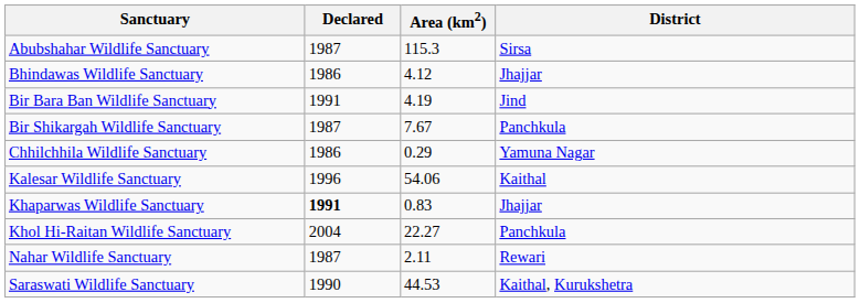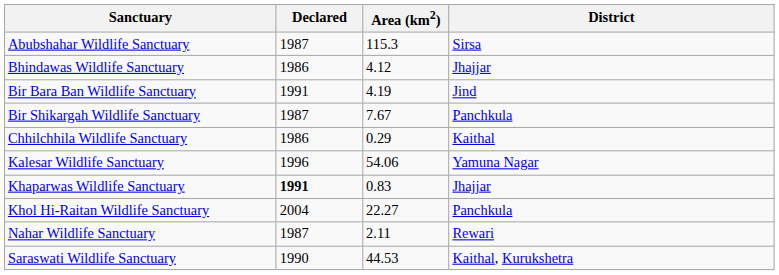 <table class="wikitable sortable defaultcenter col1left col4left" style="font-size: 85%">
 <tr>
 <th scope="col" style="width: 250px;">Sanctuary</th>
 <th scope="col" style="width: 75px;">Declared</th>
 <th scope="col" style="width: 75px;">Area (km<sup>2</sup>)</th>
 <th scope="col" style="width: 300px;">District</th>
 </tr>
 <tr>
 <td><a href='#'>Abubshahar Wildlife Sanctuary</a></td>
 <td>1987</td>
 <td>115.3</td>
 <td><a href='#'>Sirsa</a></td>
 </tr>
 <tr>
 <td><a href='#'>Bhindawas Wildlife Sanctuary</a></td>
 <td>1986</td>
 <td>4.12</td>
 <td><a href='#'>Jhajjar</a></td>
 </tr>
 <tr>
 <td><a href='#'>Bir Bara Ban Wildlife Sanctuary</a></td>
 <td>1991</td>
 <td>4.19</td>
 <td><a href='#'>Jind</a></td>
 </tr>
 <tr>
 <td><a href='#'>Bir Shikargah Wildlife Sanctuary</a></td>
 <td>1987</td>
 <td>7.67</td>
 <td><a href='#'>Panchkula</a></td>
 </tr>
 <tr>
 <td><a href='#'>Chhilchhila Wildlife Sanctuary</a></td>
 <td>1986</td>
 <td>0.29</td>
-<td><a href='#'>Yamuna Nagar</a></td>
+<td><a href='#'>Kaithal</a></td>
 </tr>
 <tr>
 <td><a href='#'>Kalesar Wildlife Sanctuary</a></td>
 <td>1996</td>
 <td>54.06</td>
-<td><a href='#'>Kaithal</a></td>
+<td><a href='#'>Yamuna Nagar</a></td>
 </tr>
 <tr>
 <td><a href='#'>Khaparwas Wildlife Sanctuary</a></td>
 <td><strong>1991</strong></td>
 <td>0.83</td>
 <td><a href='#'>Jhajjar</a></td>
 </tr>
 <tr>
 <td><a href='#'>Khol Hi-Raitan Wildlife Sanctuary</a></td>
 <td>2004</td>
 <td>22.27</td>
 <td><a href='#'>Panchkula</a></td>
 </tr>
 <tr>
 <td><a href='#'>Nahar Wildlife Sanctuary</a></td>
 <td>1987</td>
 <td>2.11</td>
 <td><a href='#'>Rewari</a></td>
 </tr>
 <tr>
 <td><a href='#'>Saraswati Wildlife Sanctuary</a></td>
 <td>1990</td>
 <td>44.53</td>
 <td><a href='#'>Kaithal</a>, <a href='#'>Kurukshetra</a></td>
 </tr>
 </table>
